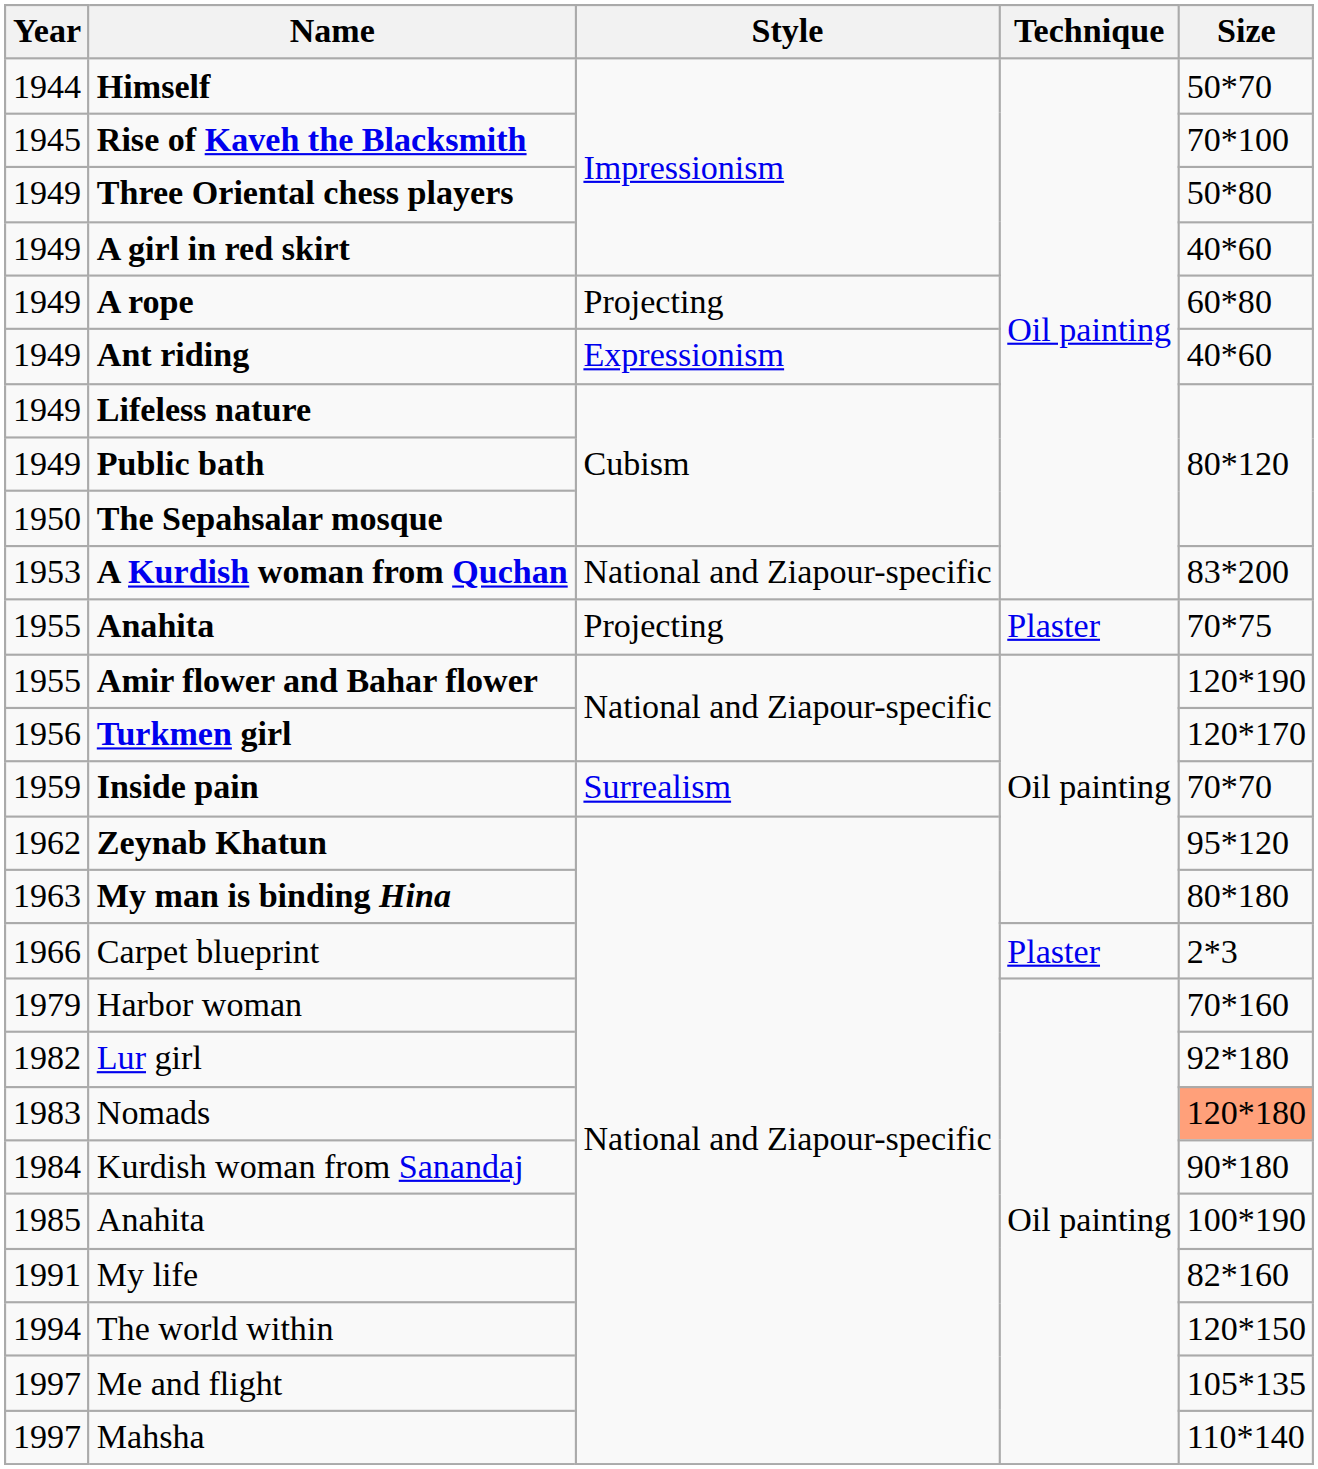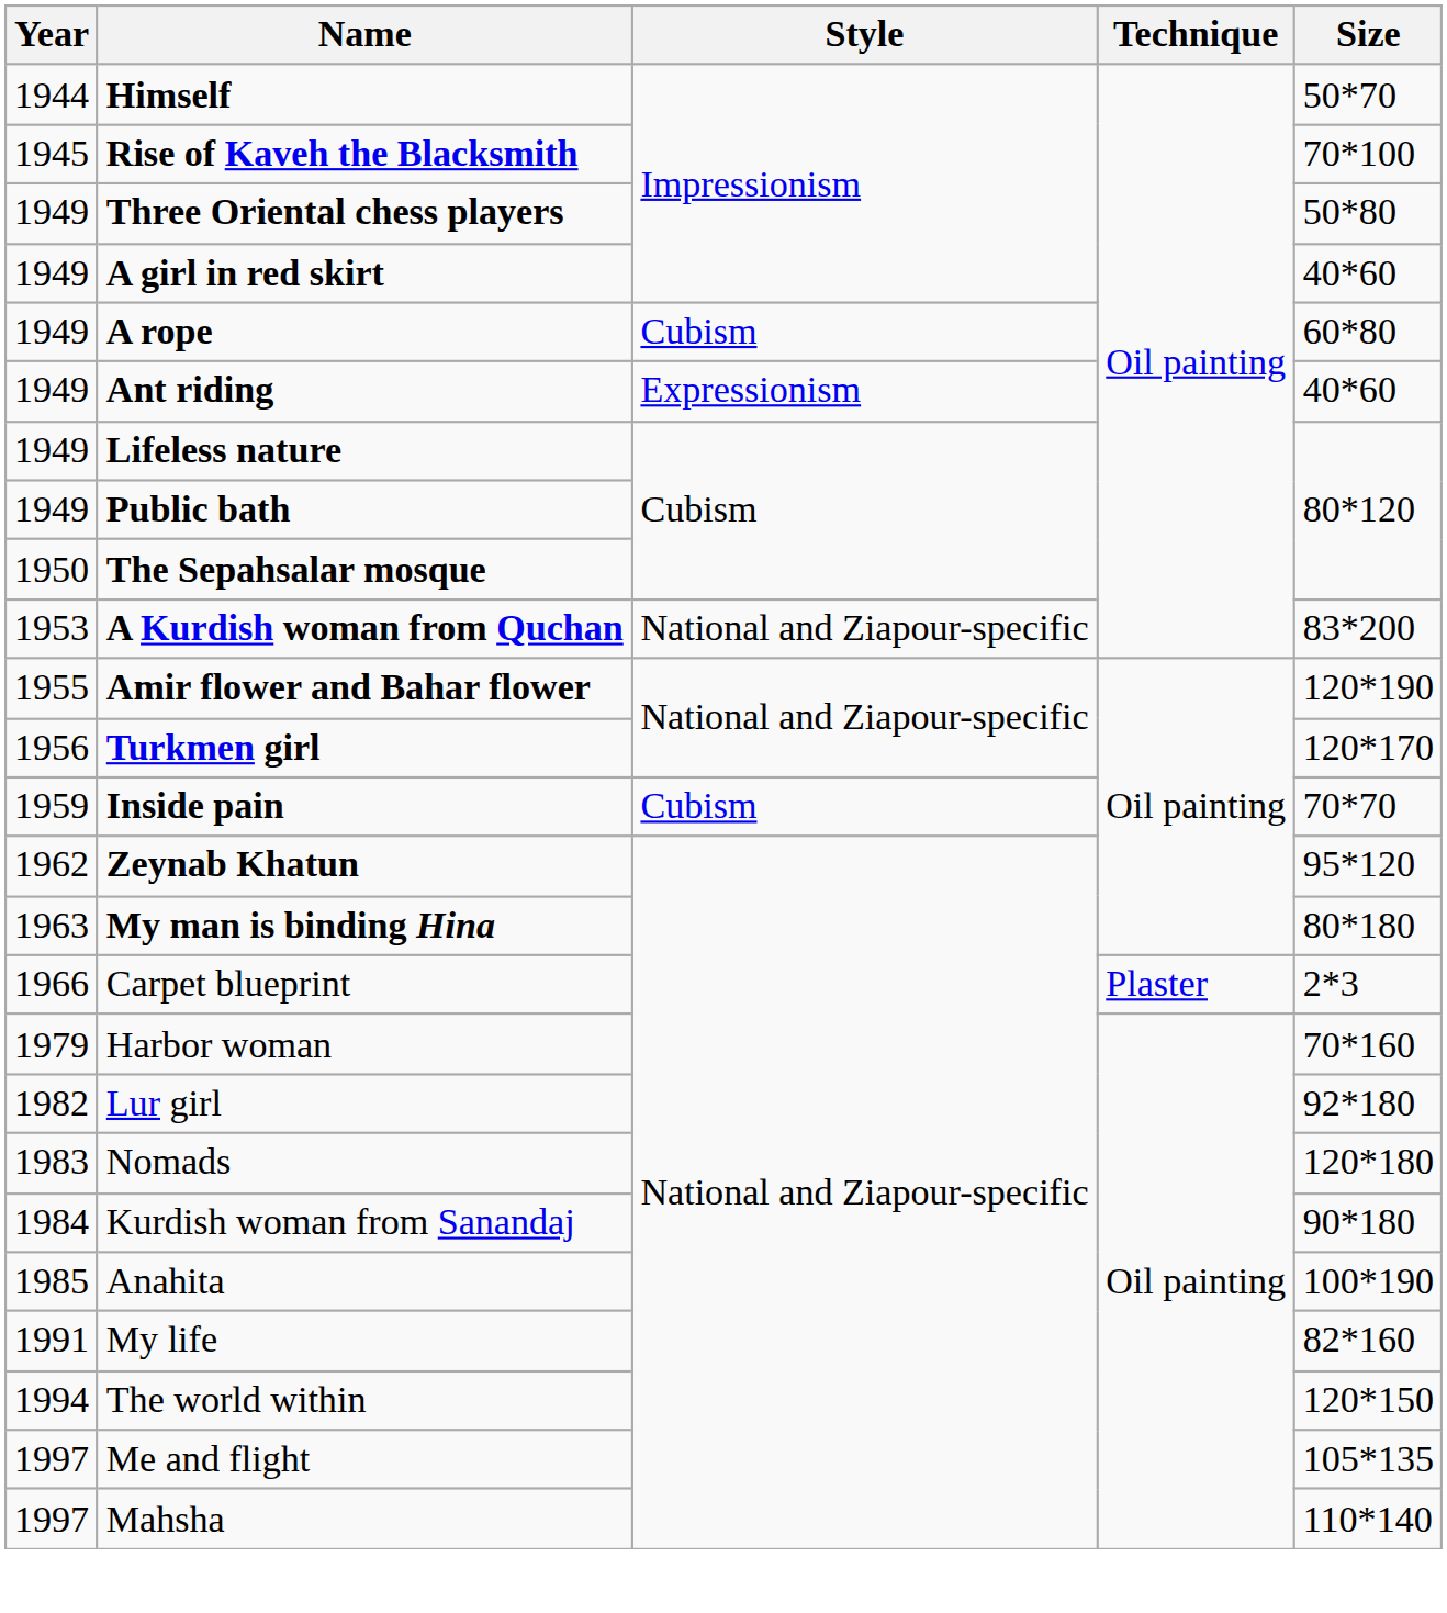 <table class="wikitable">
 <tr>
 <th>Year</th>
 <th>Name</th>
 <th>Style</th>
 <th>Technique</th>
 <th>Size</th>
 </tr>
 <tr>
 <td>1944</td>
 <td><strong>Himself</strong></td>
 <td rowspan="4"><a href='#'>Impressionism</a></td>
 <td rowspan="10"><a href='#'>Oil painting</a></td>
 <td>50*70</td>
 </tr>
 <tr>
 <td>1945</td>
 <td><strong>Rise of <a href='#'>Kaveh the Blacksmith</a></strong></td>
 <td>70*100</td>
 </tr>
 <tr>
 <td>1949</td>
 <td><strong>Three Oriental chess players</strong></td>
 <td>50*80</td>
 </tr>
 <tr>
 <td>1949</td>
 <td><strong>A girl in red skirt</strong></td>
 <td>40*60</td>
 </tr>
 <tr>
 <td>1949</td>
 <td><strong>A rope</strong></td>
-<td>Projecting</td>
+<td><a href='#'>Cubism</a></td>
 <td>60*80</td>
 </tr>
 <tr>
 <td>1949</td>
 <td><strong>Ant riding</strong></td>
 <td><a href='#'>Expressionism</a></td>
 <td>40*60</td>
 </tr>
 <tr>
 <td>1949</td>
 <td><strong>Lifeless nature</strong></td>
 <td rowspan="3">Cubism</td>
 <td rowspan="3">80*120</td>
 </tr>
 <tr>
 <td>1949</td>
 <td><strong>Public bath</strong></td>
 </tr>
 <tr>
 <td>1950</td>
 <td><strong>The Sepahsalar mosque</strong></td>
 </tr>
 <tr>
 <td>1953</td>
 <td><strong>A <a href='#'>Kurdish</a> woman from <a href='#'>Quchan</a></strong></td>
 <td>National and Ziapour-specific</td>
 <td>83*200</td>
 </tr>
 <tr>
 <td>1955</td>
-<td><strong>Anahita</strong></td>
-<td>Projecting</td>
-<td><a href='#'>Plaster</a></td>
-<td>70*75</td>
-</tr>
-<tr>
-<td>1955</td>
 <td><strong>Amir flower and Bahar flower</strong></td>
 <td rowspan="2">National and Ziapour-specific</td>
 <td rowspan="5">Oil painting</td>
 <td>120*190</td>
 </tr>
 <tr>
 <td>1956</td>
 <td><strong><a href='#'>Turkmen</a> girl</strong></td>
 <td>120*170</td>
 </tr>
 <tr>
 <td>1959</td>
 <td><strong>Inside pain</strong></td>
-<td><a href='#'>Surrealism</a></td>
+<td><a href='#'>Cubism</a></td>
 <td>70*70</td>
 </tr>
 <tr>
 <td>1962</td>
 <td><strong>Zeynab Khatun</strong></td>
 <td rowspan="12">National and Ziapour-specific</td>
 <td>95*120</td>
 </tr>
 <tr>
 <td>1963</td>
 <td><strong>My man is binding <em>Hina<strong><em></td>
 <td>80*180</td>
 </tr>
 <tr>
 <td>1966</td>
 <td></strong>Carpet blueprint<strong></td>
 <td><a href='#'>Plaster</a></td>
 <td>2*3</td>
 </tr>
 <tr>
 <td>1979</td>
 <td></strong>Harbor woman<strong></td>
 <td rowspan="9">Oil painting</td>
 <td>70*160</td>
 </tr>
 <tr>
 <td>1982</td>
 <td></strong><a href='#'>Lur</a> girl<strong></td>
 <td>92*180</td>
 </tr>
 <tr>
 <td>1983</td>
 <td></strong>Nomads<strong></td>
-<td style="background: lightsalmon;">120*180</td>
+<td>120*180</td>
 </tr>
 <tr>
 <td>1984</td>
 <td></strong>Kurdish woman from <a href='#'>Sanandaj</a><strong></td>
 <td>90*180</td>
 </tr>
 <tr>
 <td>1985</td>
 <td></strong>Anahita<strong></td>
 <td>100*190</td>
 </tr>
 <tr>
 <td>1991</td>
 <td></strong>My life<strong></td>
 <td>82*160</td>
 </tr>
 <tr>
 <td>1994</td>
 <td></strong>The world within<strong></td>
 <td>120*150</td>
 </tr>
 <tr>
 <td>1997</td>
 <td></strong>Me and flight<strong></td>
 <td>105*135</td>
 </tr>
 <tr>
 <td>1997</td>
 <td></strong>Mahsha<strong></td>
 <td>110*140</td>
 </tr>
 </table>
